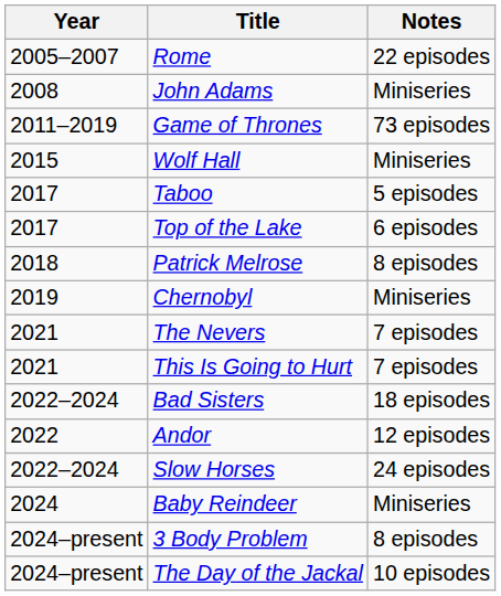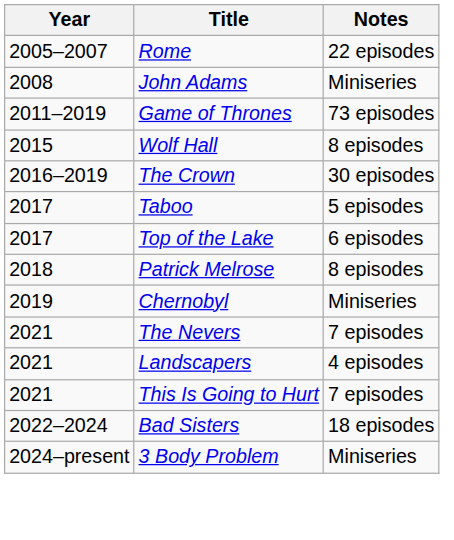 <table class="wikitable">
 <tr>
 <th>Year</th>
 <th>Title</th>
 <th>Notes</th>
 </tr>
 <tr>
 <td>2005–2007</td>
 <td><em><a href='#'>Rome</a></em></td>
 <td>22 episodes</td>
 </tr>
 <tr>
 <td>2008</td>
 <td><em><a href='#'>John Adams</a></em></td>
 <td>Miniseries</td>
 </tr>
 <tr>
 <td>2011–2019</td>
 <td><em><a href='#'>Game of Thrones</a></em></td>
 <td>73 episodes</td>
 </tr>
 <tr>
 <td>2015</td>
 <td><em><a href='#'>Wolf Hall</a></em></td>
-<td>Miniseries</td>
+<td>8 episodes</td>
+</tr>
+<tr>
+<td>2016–2019</td>
+<td><em><a href='#'>The Crown</a></em></td>
+<td>30 episodes</td>
 </tr>
 <tr>
 <td>2017</td>
 <td><em><a href='#'>Taboo</a></em></td>
 <td>5 episodes</td>
 </tr>
 <tr>
 <td>2017</td>
 <td><em><a href='#'>Top of the Lake</a></em></td>
 <td>6 episodes</td>
 </tr>
 <tr>
 <td>2018</td>
 <td><em><a href='#'>Patrick Melrose</a></em></td>
 <td>8 episodes</td>
 </tr>
 <tr>
 <td>2019</td>
 <td><em><a href='#'>Chernobyl</a></em></td>
 <td>Miniseries</td>
 </tr>
 <tr>
 <td>2021</td>
 <td><em><a href='#'>The Nevers</a></em></td>
 <td>7 episodes</td>
 </tr>
 <tr>
 <td>2021</td>
+<td><em><a href='#'>Landscapers</a></em></td>
+<td>4 episodes</td>
+</tr>
+<tr>
+<td>2021</td>
 <td><em><a href='#'>This Is Going to Hurt</a></em></td>
 <td>7 episodes</td>
 </tr>
 <tr>
 <td>2022–2024</td>
 <td><em><a href='#'>Bad Sisters</a></em></td>
 <td>18 episodes</td>
 </tr>
 <tr>
-<td>2022</td>
-<td><em><a href='#'>Andor</a></em></td>
-<td>12 episodes</td>
-</tr>
-<tr>
-<td>2022–2024</td>
-<td><em><a href='#'>Slow Horses</a></em></td>
-<td>24 episodes</td>
-</tr>
-<tr>
-<td>2024</td>
-<td><em><a href='#'>Baby Reindeer</a></em></td>
+<td>2024–present</td>
+<td><em><a href='#'>3 Body Problem</a></em></td>
 <td>Miniseries</td>
 </tr>
-<tr>
-<td>2024–present</td>
-<td><em><a href='#'>3 Body Problem</a></em></td>
-<td>8 episodes</td>
-</tr>
-<tr>
-<td>2024–present</td>
-<td><em><a href='#'>The Day of the Jackal</a></em></td>
-<td>10 episodes</td>
-</tr>
 </table>
